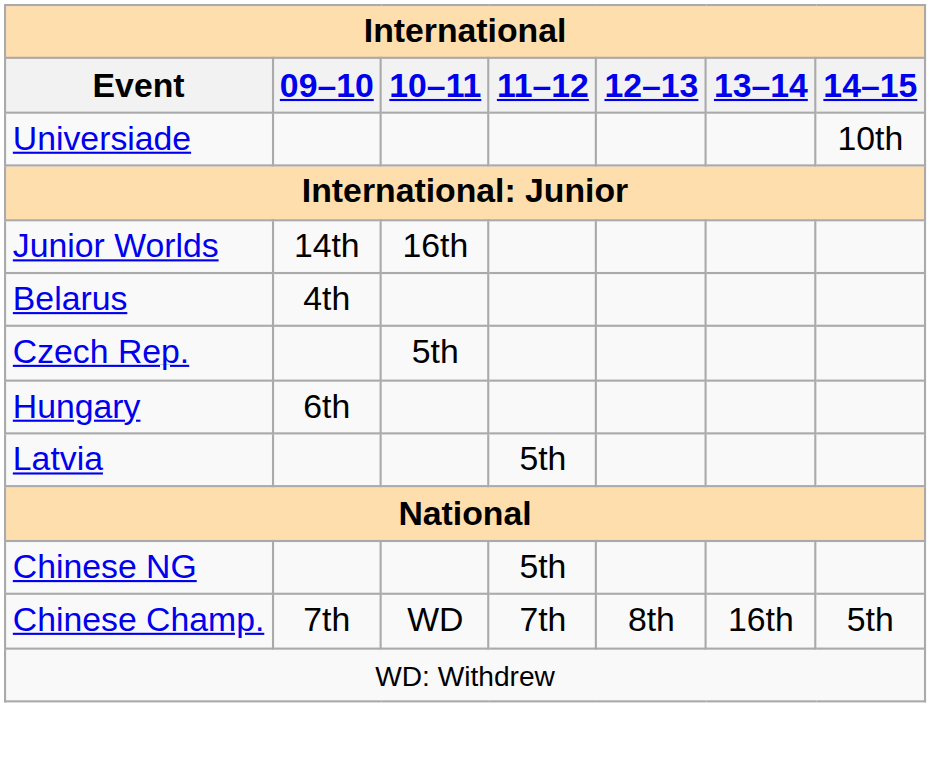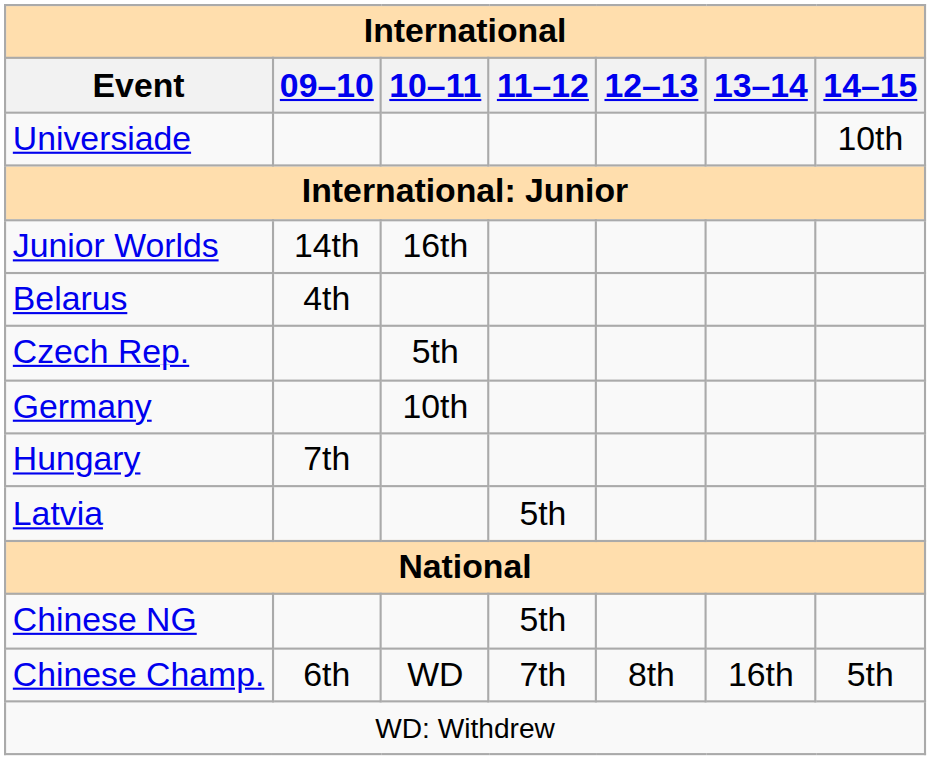 <table class="wikitable" style="text-align:center">
 <tr>
 <th style="background-color: #ffdead;" colspan=7>International</th>
 </tr>
 <tr>
 <th>Event</th>
 <th><a href='#'>09–10</a></th>
 <th><a href='#'>10–11</a></th>
 <th><a href='#'>11–12</a></th>
 <th><a href='#'>12–13</a></th>
 <th><a href='#'>13–14</a></th>
 <th><a href='#'>14–15</a></th>
 </tr>
 <tr>
 <td align=left><a href='#'>Universiade</a></td>
 <td></td>
 <td></td>
 <td></td>
 <td></td>
 <td></td>
 <td>10th</td>
 </tr>
 <tr>
 <th style="background-color: #ffdead;" colspan=7>International: Junior</th>
 </tr>
 <tr>
 <td align=left><a href='#'>Junior Worlds</a></td>
 <td>14th</td>
 <td>16th</td>
 <td></td>
 <td></td>
 <td></td>
 <td></td>
 </tr>
 <tr>
 <td align=left> <a href='#'>Belarus</a></td>
 <td>4th</td>
 <td></td>
 <td></td>
 <td></td>
 <td></td>
 <td></td>
 </tr>
 <tr>
 <td align=left> <a href='#'>Czech Rep.</a></td>
 <td></td>
 <td>5th</td>
 <td></td>
 <td></td>
 <td></td>
 <td></td>
 </tr>
 <tr>
+<td align=left> <a href='#'>Germany</a></td>
+<td></td>
+<td>10th</td>
+<td></td>
+<td></td>
+<td></td>
+<td></td>
+</tr>
+<tr>
 <td align=left> <a href='#'>Hungary</a></td>
-<td>6th</td>
+<td>7th</td>
 <td></td>
 <td></td>
 <td></td>
 <td></td>
 <td></td>
 </tr>
 <tr>
 <td align=left> <a href='#'>Latvia</a></td>
 <td></td>
 <td></td>
 <td>5th</td>
 <td></td>
 <td></td>
 <td></td>
 </tr>
 <tr>
 <th style="background-color: #ffdead;" colspan=7>National</th>
 </tr>
 <tr>
 <td align=left><a href='#'>Chinese NG</a></td>
 <td></td>
 <td></td>
 <td>5th</td>
 <td></td>
 <td></td>
 <td></td>
 </tr>
 <tr>
 <td align=left><a href='#'>Chinese Champ.</a></td>
-<td>7th</td>
+<td>6th</td>
 <td>WD</td>
 <td>7th</td>
 <td>8th</td>
 <td>16th</td>
 <td>5th</td>
 </tr>
 <tr>
 <td colspan=7><small>WD: Withdrew</small></td>
 </tr>
 </table>
